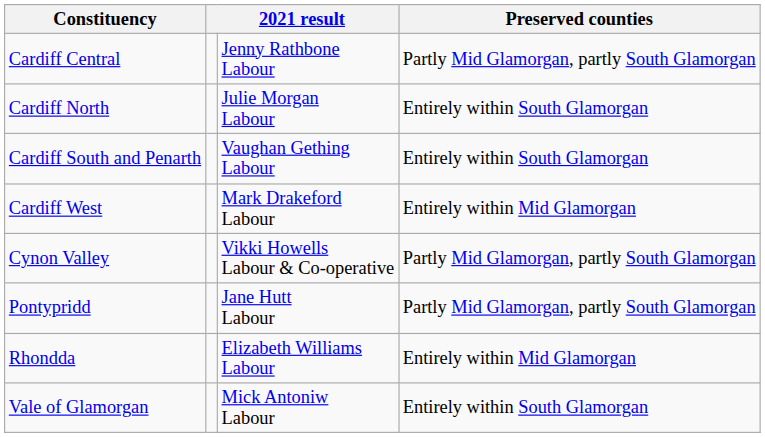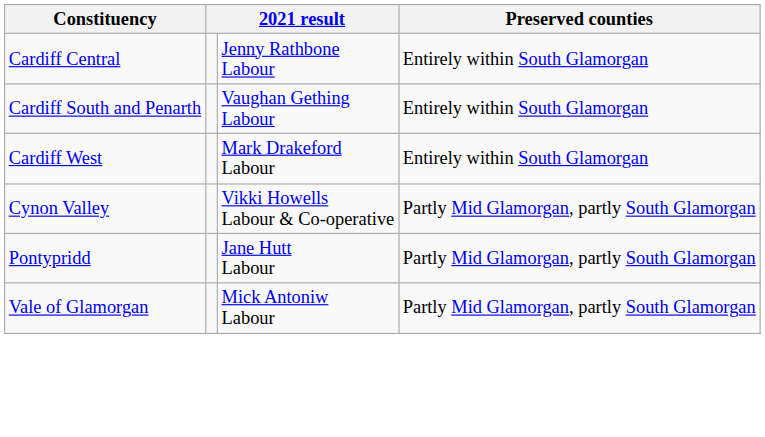 <table class="wikitable">
 <tr>
 <th>Constituency</th>
 <th colspan="2"><a href='#'>2021 result</a></th>
 <th>Preserved counties</th>
 </tr>
 <tr>
 <td><a href='#'>Cardiff Central</a></td>
 <td style="width: 3px" bgcolor=></td>
 <td><a href='#'>Jenny Rathbone</a><br> <a href='#'>Labour</a></td>
-<td>Partly <a href='#'>Mid Glamorgan</a>, partly <a href='#'>South Glamorgan</a></td>
-</tr>
-<tr>
-<td><a href='#'>Cardiff North</a></td>
-<td style="width: 3px" bgcolor=></td>
-<td><a href='#'>Julie Morgan</a><br> <a href='#'>Labour</a></td>
 <td>Entirely within <a href='#'>South Glamorgan</a></td>
 </tr>
 <tr>
 <td><a href='#'>Cardiff South and Penarth</a></td>
 <td style="width: 3px" bgcolor=></td>
 <td><a href='#'>Vaughan Gething</a><br> <a href='#'>Labour</a></td>
 <td>Entirely within <a href='#'>South Glamorgan</a></td>
 </tr>
 <tr>
 <td><a href='#'>Cardiff West</a></td>
 <td style="width: 3px" bgcolor=></td>
 <td><a href='#'>Mark Drakeford</a><br> Labour</td>
-<td>Entirely within <a href='#'>Mid Glamorgan</a></td>
+<td>Entirely within <a href='#'>South Glamorgan</a></td>
 </tr>
 <tr>
 <td><a href='#'>Cynon Valley</a></td>
 <td style="width: 3px" bgcolor=></td>
 <td><a href='#'>Vikki Howells</a><br> Labour & Co-operative</td>
 <td>Partly <a href='#'>Mid Glamorgan</a>, partly <a href='#'>South Glamorgan</a></td>
 </tr>
 <tr>
 <td><a href='#'>Pontypridd</a></td>
 <td style="width: 3px" bgcolor=></td>
 <td><a href='#'>Jane Hutt</a><br> Labour</td>
 <td>Partly <a href='#'>Mid Glamorgan</a>, partly <a href='#'>South Glamorgan</a></td>
 </tr>
 <tr>
-<td><a href='#'>Rhondda</a></td>
-<td style="width: 3px" bgcolor=></td>
-<td><a href='#'>Elizabeth Williams</a><br> <a href='#'>Labour</a></td>
-<td>Entirely within <a href='#'>Mid Glamorgan</a></td>
-</tr>
-<tr>
 <td><a href='#'>Vale of Glamorgan</a></td>
 <td style="width: 3px" bgcolor=></td>
 <td><a href='#'>Mick Antoniw</a><br> Labour</td>
-<td>Entirely within <a href='#'>South Glamorgan</a></td>
+<td>Partly <a href='#'>Mid Glamorgan</a>, partly <a href='#'>South Glamorgan</a></td>
 </tr>
 </table>
